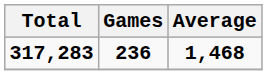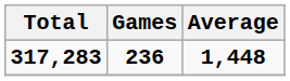 <table class="wikitable">
 <tr>
 <th>Total</th>
 <th>Games</th>
 <th>Average</th>
 </tr>
 <tr>
 <td align="center"><strong>317,283</strong></td>
 <td align="center"><strong>236</strong></td>
-<td align="center"><strong>1,468</strong></td>
+<td align="center"><strong>1,448</strong></td>
 </tr>
 <tr>
 </tr>
 </table>
